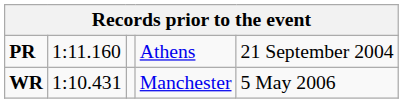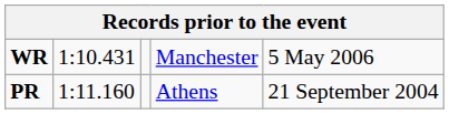 <table class="wikitable">
 <tr>
 <th colspan=5>Records prior to the event</th>
+</tr>
+<tr>
+<td><strong>WR</strong></td>
+<td>1:10.431</td>
+<td><br><em></em></td>
+<td><a href='#'>Manchester</a> </td>
+<td>5 May 2006</td>
 </tr>
 <tr>
 <td><strong>PR</strong></td>
 <td>1:11.160</td>
 <td><br><em></em></td>
 <td><a href='#'>Athens</a> </td>
 <td>21 September 2004</td>
 </tr>
-<tr>
-<td><strong>WR</strong></td>
-<td>1:10.431</td>
-<td><br><em></em></td>
-<td><a href='#'>Manchester</a> </td>
-<td>5 May 2006</td>
-</tr>
 </table>
